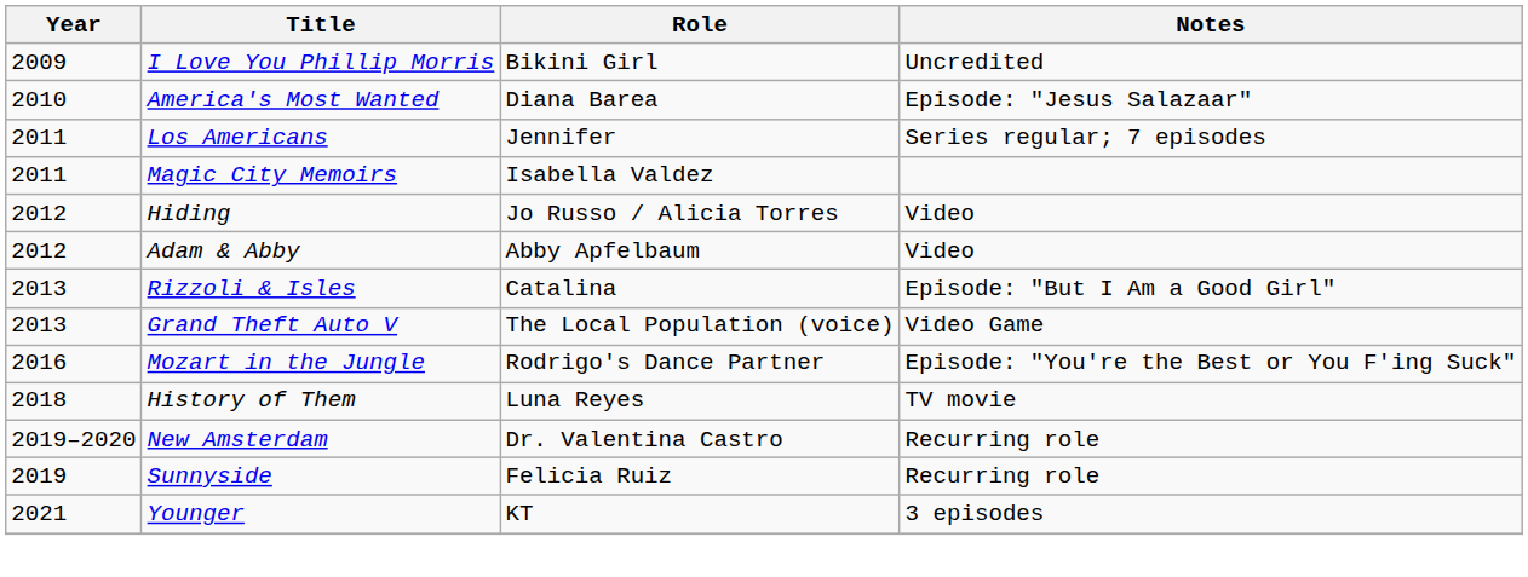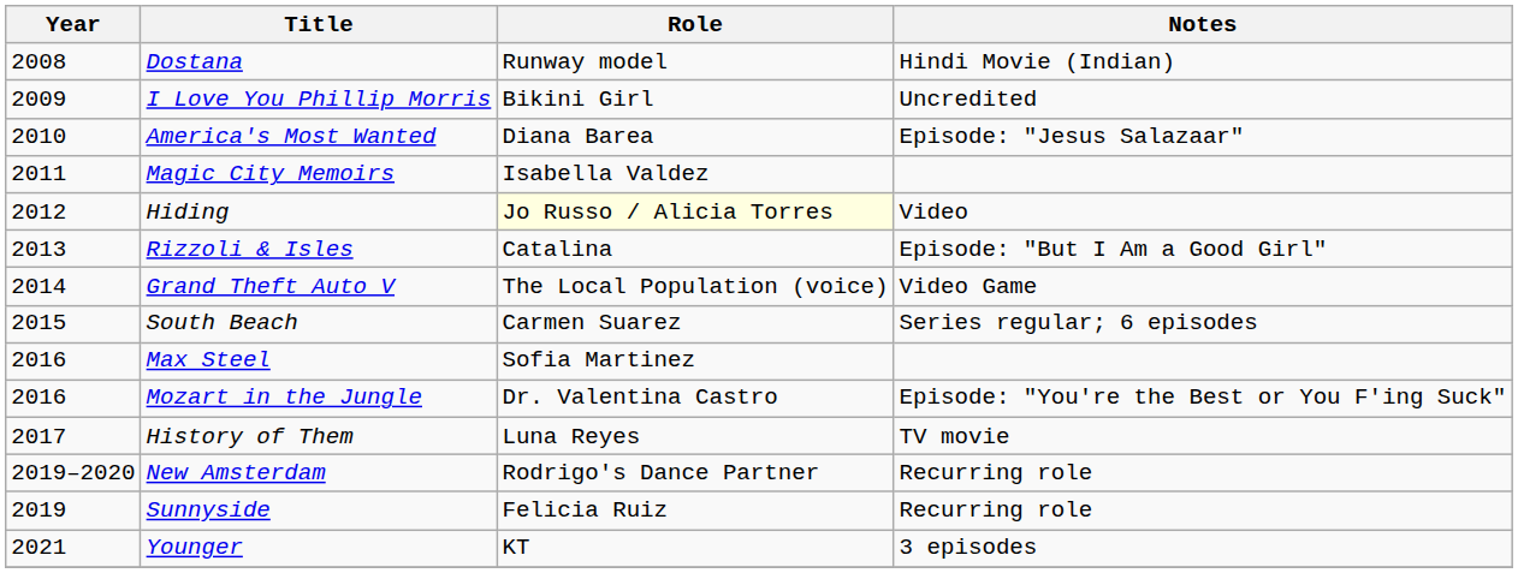 <table class="wikitable sortable">
 <tr>
 <th>Year</th>
 <th>Title</th>
 <th>Role</th>
 <th>Notes</th>
+</tr>
+<tr>
+<td>2008</td>
+<td><em><a href='#'>Dostana</a></em></td>
+<td>Runway model</td>
+<td>Hindi Movie (Indian)</td>
 </tr>
 <tr>
 <td>2009</td>
 <td><em><a href='#'>I Love You Phillip Morris</a></em></td>
 <td>Bikini Girl</td>
 <td>Uncredited</td>
 </tr>
 <tr>
 <td>2010</td>
 <td><em><a href='#'>America's Most Wanted</a></em></td>
 <td>Diana Barea</td>
 <td>Episode: "Jesus Salazaar"</td>
 </tr>
 <tr>
 <td>2011</td>
-<td><em><a href='#'>Los Americans</a></em></td>
-<td>Jennifer</td>
-<td>Series regular; 7 episodes</td>
-</tr>
-<tr>
-<td>2011</td>
 <td><em><a href='#'>Magic City Memoirs</a></em></td>
 <td>Isabella Valdez</td>
 <td></td>
 </tr>
 <tr>
 <td>2012</td>
 <td><em>Hiding</em></td>
-<td>Jo Russo / Alicia Torres</td>
-<td>Video</td>
-</tr>
-<tr>
-<td>2012</td>
-<td><em>Adam & Abby</em></td>
-<td>Abby Apfelbaum</td>
+<td style="background: lightyellow;">Jo Russo / Alicia Torres</td>
 <td>Video</td>
 </tr>
 <tr>
 <td>2013</td>
 <td><em><a href='#'>Rizzoli & Isles</a></em></td>
 <td>Catalina</td>
 <td>Episode: "But I Am a Good Girl"</td>
 </tr>
 <tr>
-<td>2013</td>
+<td>2014</td>
 <td><em><a href='#'>Grand Theft Auto V</a></em></td>
 <td>The Local Population (voice)</td>
 <td>Video Game</td>
 </tr>
 <tr>
+<td>2015</td>
+<td><em>South Beach</em></td>
+<td>Carmen Suarez</td>
+<td>Series regular; 6 episodes</td>
+</tr>
+<tr>
+<td>2016</td>
+<td><em><a href='#'>Max Steel</a></em></td>
+<td>Sofia Martinez</td>
+<td></td>
+</tr>
+<tr>
 <td>2016</td>
 <td><em><a href='#'>Mozart in the Jungle</a></em></td>
-<td>Rodrigo's Dance Partner</td>
+<td>Dr. Valentina Castro</td>
 <td>Episode: "You're the Best or You F'ing Suck"</td>
 </tr>
 <tr>
-<td>2018</td>
+<td>2017</td>
 <td><em>History of Them</em></td>
 <td>Luna Reyes</td>
 <td>TV movie</td>
 </tr>
 <tr>
 <td>2019–2020</td>
 <td><em><a href='#'>New Amsterdam</a></em></td>
-<td>Dr. Valentina Castro</td>
+<td>Rodrigo's Dance Partner</td>
 <td>Recurring role</td>
 </tr>
 <tr>
 <td>2019</td>
 <td><em><a href='#'>Sunnyside</a></em></td>
 <td>Felicia Ruiz</td>
 <td>Recurring role</td>
 </tr>
 <tr>
 <td>2021</td>
 <td><em><a href='#'>Younger</a></em></td>
 <td>KT</td>
 <td>3 episodes</td>
 </tr>
 <tr>
 </tr>
 </table>
